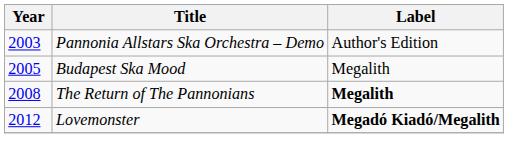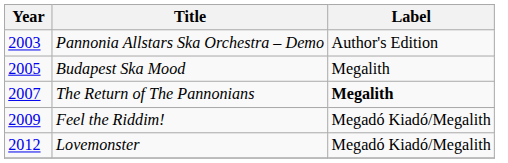 <table class="wikitable">
 <tr>
 <th align="left" valign="top" width="40">Year</th>
 <th align="left" valign="top">Title</th>
 <th align="left" valign="top">Label</th>
 </tr>
 <tr>
 <td><a href='#'>2003</a></td>
 <td><em>Pannonia Allstars Ska Orchestra – Demo</em></td>
 <td>Author's Edition</td>
 </tr>
 <tr>
 <td><a href='#'>2005</a></td>
 <td><em>Budapest Ska Mood</em></td>
 <td>Megalith</td>
 </tr>
 <tr>
-<td><a href='#'>2008</a></td>
+<td><a href='#'>2007</a></td>
 <td><em>The Return of The Pannonians</em></td>
 <td><strong>Megalith</strong></td>
 </tr>
 <tr>
+<td><a href='#'>2009</a></td>
+<td><em>Feel the Riddim!</em></td>
+<td>Megadó Kiadó/Megalith</td>
+</tr>
+<tr>
 <td><a href='#'>2012</a></td>
 <td><em>Lovemonster</em></td>
-<td><strong>Megadó Kiadó/Megalith</strong></td>
+<td>Megadó Kiadó/Megalith</td>
 </tr>
 <tr>
 </tr>
 </table>
